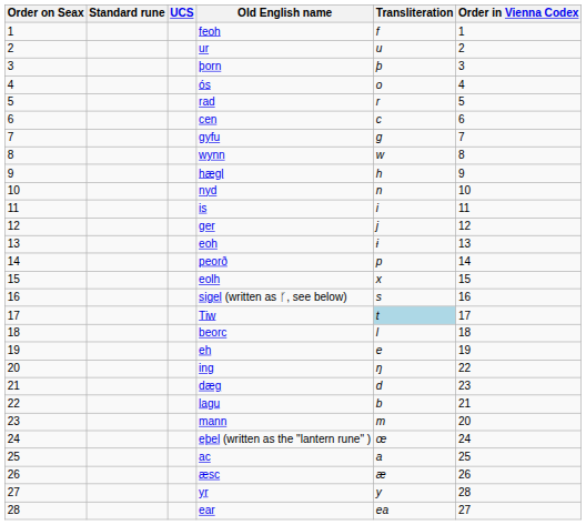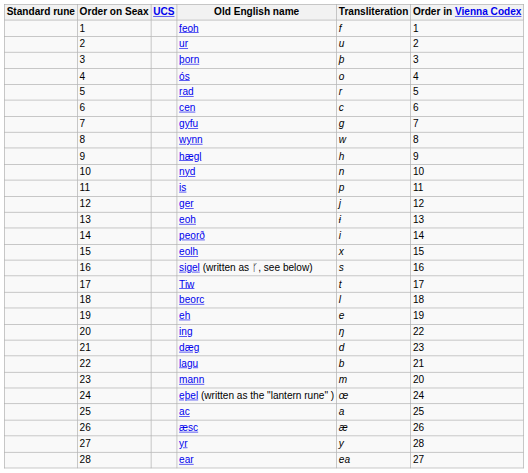 <table class="wikitable">
 <tr>
+<th>Standard rune</th>
 <th>Order on Seax</th>
-<th>Standard rune</th>
 <th><a href='#'>UCS</a></th>
 <th>Old English name</th>
 <th>Transliteration</th>
 <th>Order in <a href='#'>Vienna Codex</a></th>
 </tr>
 <tr>
+<td></td>
 <td>1</td>
-<td></td>
 <td></td>
 <td><a href='#'>feoh</a></td>
 <td><em>f</em></td>
 <td>1</td>
 </tr>
 <tr>
+<td></td>
 <td>2</td>
-<td></td>
 <td></td>
 <td><a href='#'>ur</a></td>
 <td><em>u</em></td>
 <td>2</td>
 </tr>
 <tr>
+<td></td>
 <td>3</td>
-<td></td>
 <td></td>
 <td><a href='#'>þorn</a></td>
 <td><em>þ</em></td>
 <td>3</td>
 </tr>
 <tr>
+<td></td>
 <td>4</td>
-<td></td>
 <td></td>
 <td><a href='#'>ós</a></td>
 <td><em>o</em></td>
 <td>4</td>
 </tr>
 <tr>
+<td></td>
 <td>5</td>
-<td></td>
 <td></td>
 <td><a href='#'>rad</a></td>
 <td><em>r</em></td>
 <td>5</td>
 </tr>
 <tr>
+<td></td>
 <td>6</td>
-<td></td>
 <td></td>
 <td><a href='#'>cen</a></td>
 <td><em>c</em></td>
 <td>6</td>
 </tr>
 <tr>
+<td></td>
 <td>7</td>
-<td></td>
 <td></td>
 <td><a href='#'>gyfu</a></td>
 <td><em>g</em></td>
 <td>7</td>
 </tr>
 <tr>
+<td></td>
 <td>8</td>
-<td></td>
 <td></td>
 <td><a href='#'>wynn</a></td>
 <td><em>w</em></td>
 <td>8</td>
 </tr>
 <tr>
+<td></td>
 <td>9</td>
-<td></td>
 <td></td>
 <td><a href='#'>hægl</a></td>
 <td><em>h</em></td>
 <td>9</td>
 </tr>
 <tr>
+<td></td>
 <td>10</td>
-<td></td>
 <td></td>
 <td><a href='#'>nyd</a></td>
 <td><em>n</em></td>
 <td>10</td>
 </tr>
 <tr>
+<td></td>
 <td>11</td>
 <td></td>
-<td></td>
 <td><a href='#'>is</a></td>
-<td><em>i</em></td>
+<td><em>p</em></td>
 <td>11</td>
 </tr>
 <tr>
+<td></td>
 <td>12</td>
-<td></td>
 <td></td>
 <td><a href='#'>ger</a></td>
 <td><em>j</em></td>
 <td>12</td>
 </tr>
 <tr>
+<td></td>
 <td>13</td>
-<td></td>
 <td></td>
 <td><a href='#'>eoh</a></td>
 <td><em>ɨ</em></td>
 <td>13</td>
 </tr>
 <tr>
+<td></td>
 <td>14</td>
 <td></td>
-<td></td>
 <td><a href='#'>peorð</a></td>
-<td><em>p</em></td>
+<td><em>i</em></td>
 <td>14</td>
 </tr>
 <tr>
+<td></td>
 <td>15</td>
-<td></td>
 <td></td>
 <td><a href='#'>eolh</a></td>
 <td><em>x</em></td>
 <td>15</td>
 </tr>
 <tr>
+<td></td>
 <td>16</td>
-<td></td>
 <td></td>
 <td><a href='#'>sigel</a> (written as ᚴ, see below)</td>
 <td><em>s</em></td>
 <td>16</td>
 </tr>
 <tr>
+<td></td>
 <td>17</td>
 <td></td>
-<td></td>
 <td><a href='#'>Tiw</a></td>
-<td style="background: lightblue;"><em>t</em></td>
+<td><em>t</em></td>
 <td>17</td>
 </tr>
 <tr>
+<td></td>
 <td>18</td>
-<td></td>
 <td></td>
 <td><a href='#'>beorc</a></td>
 <td><em>l</em></td>
 <td>18</td>
 </tr>
 <tr>
+<td></td>
 <td>19</td>
-<td></td>
 <td></td>
 <td><a href='#'>eh</a></td>
 <td><em>e</em></td>
 <td>19</td>
 </tr>
 <tr>
+<td></td>
 <td>20</td>
-<td></td>
 <td></td>
 <td><a href='#'>ing</a></td>
 <td><em>ŋ</em></td>
 <td>22</td>
 </tr>
 <tr>
+<td></td>
 <td>21</td>
-<td></td>
 <td></td>
 <td><a href='#'>dæg</a></td>
 <td><em>d</em></td>
 <td>23</td>
 </tr>
 <tr>
+<td></td>
 <td>22</td>
-<td></td>
 <td></td>
 <td><a href='#'>lagu</a></td>
 <td><em>b</em></td>
 <td>21</td>
 </tr>
 <tr>
+<td></td>
 <td>23</td>
-<td></td>
 <td></td>
 <td><a href='#'>mann</a></td>
 <td><em>m</em></td>
 <td>20</td>
 </tr>
 <tr>
+<td></td>
 <td>24</td>
-<td></td>
 <td></td>
 <td><a href='#'>eþel</a> (written as the "lantern rune" )</td>
 <td><em>œ</em></td>
 <td>24</td>
 </tr>
 <tr>
+<td></td>
 <td>25</td>
-<td></td>
 <td></td>
 <td><a href='#'>ac</a></td>
 <td><em>a</em></td>
 <td>25</td>
 </tr>
 <tr>
+<td></td>
 <td>26</td>
-<td></td>
 <td></td>
 <td><a href='#'>æsc</a></td>
 <td><em>æ</em></td>
 <td>26</td>
 </tr>
 <tr>
+<td></td>
 <td>27</td>
-<td></td>
 <td></td>
 <td><a href='#'>yr</a></td>
 <td><em>y</em></td>
 <td>28</td>
 </tr>
 <tr>
+<td></td>
 <td>28</td>
-<td></td>
 <td></td>
 <td><a href='#'>ear</a></td>
 <td><em>ea</em></td>
 <td>27</td>
 </tr>
 </table>
